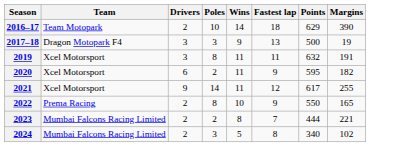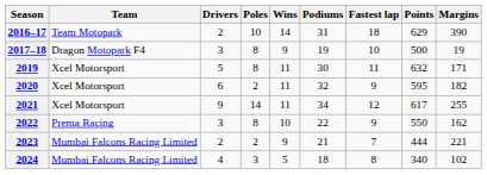 <table class="wikitable" style="font-size:85%; text-align:center">
 <tr>
 <th>Season</th>
 <th>Team</th>
 <th>Drivers</th>
 <th>Poles</th>
 <th>Wins</th>
+<th>Podiums</th>
 <th>Fastest lap</th>
 <th>Points</th>
 <th>Margins</th>
 </tr>
 <tr>
 <th><a href='#'>2016–17</a></th>
 <td align=left> <a href='#'>Team Motopark</a></td>
 <td>2</td>
 <td>10</td>
 <td>14</td>
+<td>31</td>
 <td>18</td>
 <td>629</td>
 <td>390</td>
 </tr>
 <tr>
 <th><a href='#'>2017–18</a></th>
 <td align=left> Dragon <a href='#'>Motopark</a> F4</td>
 <td>3</td>
-<td>3</td>
+<td>8</td>
 <td>9</td>
-<td>13</td>
+<td>19</td>
+<td>10</td>
 <td>500</td>
 <td>19</td>
 </tr>
 <tr>
 <th><a href='#'>2019</a></th>
 <td align=left> Xcel Motorsport</td>
-<td>3</td>
+<td>5</td>
 <td>8</td>
 <td>11</td>
+<td>30</td>
 <td>11</td>
 <td>632</td>
-<td>191</td>
+<td>171</td>
 </tr>
 <tr>
 <th><a href='#'>2020</a></th>
 <td align=left> Xcel Motorsport</td>
 <td>6</td>
 <td>2</td>
 <td>11</td>
+<td>32</td>
 <td>9</td>
 <td>595</td>
 <td>182</td>
 </tr>
 <tr>
 <th><a href='#'>2021</a></th>
 <td align=left> Xcel Motorsport</td>
 <td>9</td>
 <td>14</td>
 <td>11</td>
+<td>34</td>
 <td>12</td>
 <td>617</td>
 <td>255</td>
 </tr>
 <tr>
 <th><a href='#'>2022</a></th>
 <td align=left> <a href='#'>Prema Racing</a></td>
-<td>2</td>
+<td>3</td>
 <td>8</td>
 <td>10</td>
+<td>22</td>
 <td>9</td>
 <td>550</td>
-<td>165</td>
+<td>162</td>
 </tr>
 <tr>
 <th><a href='#'>2023</a></th>
 <td align=left> <a href='#'>Mumbai Falcons Racing Limited</a></td>
 <td>2</td>
 <td>2</td>
-<td>8</td>
+<td>9</td>
+<td>21</td>
 <td>7</td>
 <td>444</td>
 <td>221</td>
 </tr>
 <tr>
 <th><a href='#'>2024</a></th>
 <td align=left> <a href='#'>Mumbai Falcons Racing Limited</a></td>
-<td>2</td>
+<td>4</td>
 <td>3</td>
 <td>5</td>
+<td>18</td>
 <td>8</td>
 <td>340</td>
 <td>102</td>
 </tr>
 </table>
